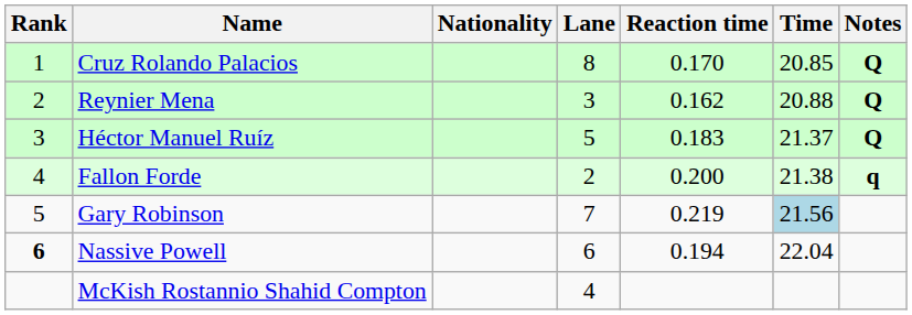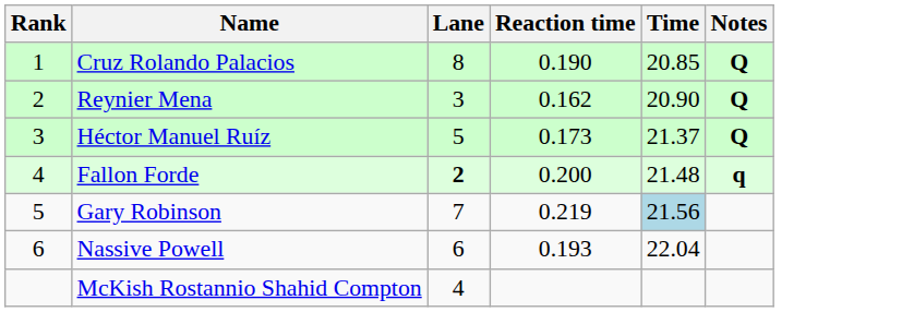 <table class="wikitable sortable" style="text-align:center">
 <tr>
 <th>Rank</th>
 <th>Name</th>
-<th>Nationality</th>
 <th>Lane</th>
 <th>Reaction time</th>
 <th>Time</th>
 <th>Notes</th>
 </tr>
 <tr bgcolor=ccffcc>
 <td>1</td>
 <td align=left><a href='#'>Cruz Rolando Palacios</a></td>
-<td align=left></td>
 <td>8</td>
-<td>0.170</td>
+<td>0.190</td>
 <td>20.85</td>
 <td><strong>Q</strong></td>
 </tr>
 <tr bgcolor=ccffcc>
 <td>2</td>
 <td align=left><a href='#'>Reynier Mena</a></td>
-<td align=left></td>
 <td>3</td>
 <td>0.162</td>
-<td>20.88</td>
+<td>20.90</td>
 <td><strong>Q</strong></td>
 </tr>
 <tr bgcolor=ccffcc>
 <td>3</td>
 <td align=left><a href='#'>Héctor Manuel Ruíz</a></td>
-<td align=left></td>
 <td>5</td>
-<td>0.183</td>
+<td>0.173</td>
 <td>21.37</td>
 <td><strong>Q</strong></td>
 </tr>
 <tr bgcolor=ddffdd>
 <td>4</td>
 <td align=left><a href='#'>Fallon Forde</a></td>
-<td align=left></td>
-<td>2</td>
+<td><strong>2</strong></td>
 <td>0.200</td>
-<td>21.38</td>
+<td>21.48</td>
 <td><strong>q</strong></td>
 </tr>
 <tr>
 <td>5</td>
 <td align=left><a href='#'>Gary Robinson</a></td>
-<td align=left></td>
 <td>7</td>
 <td>0.219</td>
 <td style="background: lightblue;">21.56</td>
 <td></td>
 </tr>
 <tr>
-<td><strong>6</strong></td>
+<td>6</td>
 <td align=left><a href='#'>Nassive Powell</a></td>
-<td align=left></td>
 <td>6</td>
-<td>0.194</td>
+<td>0.193</td>
 <td>22.04</td>
 <td></td>
 </tr>
 <tr>
 <td></td>
 <td align=left><a href='#'>McKish Rostannio Shahid Compton</a></td>
-<td align=left></td>
 <td>4</td>
 <td></td>
 <td></td>
 <td></td>
 </tr>
 </table>
